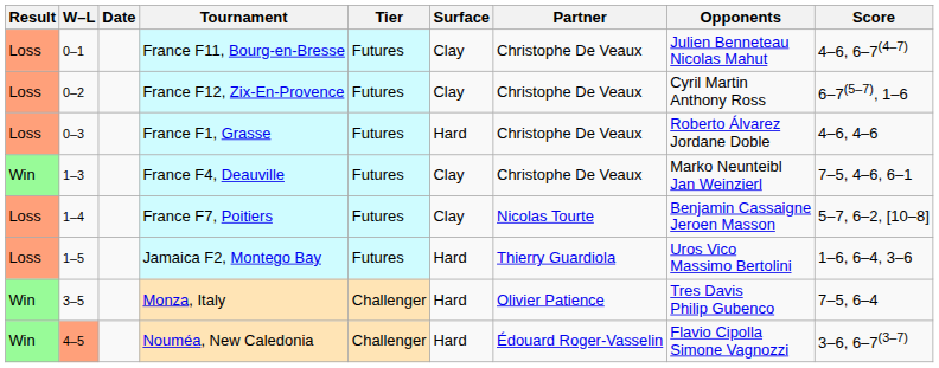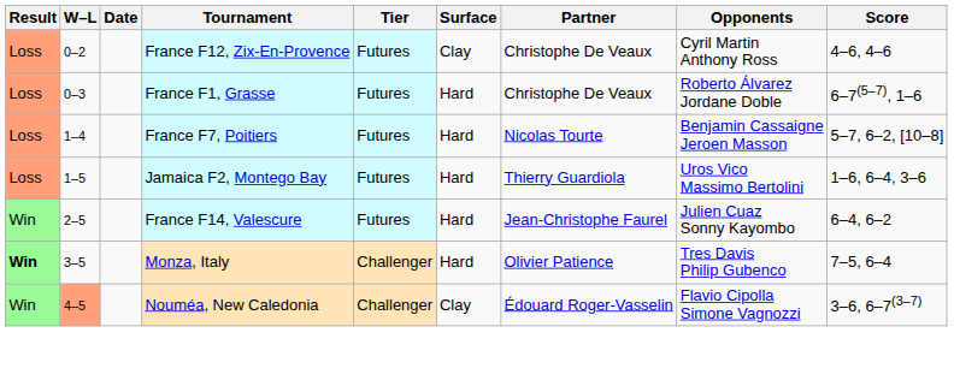 <table class="sortable wikitable">
 <tr>
 <th>Result</th>
 <th class="unsortable">W–L</th>
 <th>Date</th>
 <th>Tournament</th>
 <th>Tier</th>
 <th>Surface</th>
 <th>Partner</th>
 <th>Opponents</th>
 <th class="unsortable">Score</th>
 </tr>
 <tr>
 <td bgcolor=FFA07A>Loss</td>
-<td><small>0–1</small></td>
-<td></td>
-<td style="background:#cffcff;">France F11, <a href='#'>Bourg-en-Bresse</a></td>
-<td style="background:#cffcff;">Futures</td>
-<td>Clay</td>
-<td> Christophe De Veaux</td>
-<td> <a href='#'>Julien Benneteau</a> <br>  <a href='#'>Nicolas Mahut</a></td>
-<td>4–6, 6–7<sup>(4–7)</sup></td>
-</tr>
-<tr>
-<td bgcolor=FFA07A>Loss</td>
 <td><small>0–2</small></td>
 <td></td>
 <td style="background:#cffcff;">France F12, <a href='#'>Zix-En-Provence</a></td>
 <td style="background:#cffcff;">Futures</td>
 <td>Clay</td>
 <td> Christophe De Veaux</td>
 <td> Cyril Martin <br>  Anthony Ross</td>
-<td>6–7<sup>(5–7)</sup>, 1–6</td>
+<td>4–6, 4–6</td>
 </tr>
 <tr>
 <td bgcolor=FFA07A>Loss</td>
 <td><small>0–3</small></td>
 <td></td>
 <td style="background:#cffcff;">France F1, <a href='#'>Grasse</a></td>
 <td style="background:#cffcff;">Futures</td>
 <td>Hard</td>
 <td> Christophe De Veaux</td>
 <td> <a href='#'>Roberto Álvarez</a> <br>  Jordane Doble</td>
-<td>4–6, 4–6</td>
-</tr>
-<tr>
-<td bgcolor=98FB98>Win</td>
-<td><small>1–3</small></td>
-<td></td>
-<td style="background:#cffcff;">France F4, <a href='#'>Deauville</a></td>
-<td style="background:#cffcff;">Futures</td>
-<td>Clay</td>
-<td> Christophe De Veaux</td>
-<td> Marko Neunteibl <br>  <a href='#'>Jan Weinzierl</a></td>
-<td>7–5, 4–6, 6–1</td>
+<td>6–7<sup>(5–7)</sup>, 1–6</td>
 </tr>
 <tr>
 <td bgcolor=FFA07A>Loss</td>
 <td><small>1–4</small></td>
 <td></td>
 <td style="background:#cffcff;">France F7, <a href='#'>Poitiers</a></td>
 <td style="background:#cffcff;">Futures</td>
-<td>Clay</td>
+<td>Hard</td>
 <td> <a href='#'>Nicolas Tourte</a></td>
 <td> <a href='#'>Benjamin Cassaigne</a> <br>  <a href='#'>Jeroen Masson</a></td>
 <td>5–7, 6–2, [10–8]</td>
 </tr>
 <tr>
 <td bgcolor=FFA07A>Loss</td>
 <td><small>1–5</small></td>
 <td></td>
 <td style="background:#cffcff;">Jamaica F2, <a href='#'>Montego Bay</a></td>
 <td style="background:#cffcff;">Futures</td>
 <td>Hard</td>
 <td> <a href='#'>Thierry Guardiola</a></td>
 <td> <a href='#'>Uros Vico</a> <br>  <a href='#'>Massimo Bertolini</a></td>
 <td>1–6, 6–4, 3–6</td>
 </tr>
 <tr>
 <td bgcolor=98FB98>Win</td>
+<td><small>2–5</small></td>
+<td></td>
+<td style="background:#cffcff;">France F14, <a href='#'>Valescure</a></td>
+<td style="background:#cffcff;">Futures</td>
+<td>Hard</td>
+<td> <a href='#'>Jean-Christophe Faurel</a></td>
+<td> <a href='#'>Julien Cuaz</a> <br>  Sonny Kayombo</td>
+<td>6–4, 6–2</td>
+</tr>
+<tr>
+<td bgcolor=98FB98><strong>Win</strong></td>
 <td><small>3–5</small></td>
 <td></td>
 <td style="background:moccasin;"><a href='#'>Monza</a>, Italy</td>
 <td style="background:moccasin;">Challenger</td>
 <td>Hard</td>
 <td> <a href='#'>Olivier Patience</a></td>
 <td> <a href='#'>Tres Davis</a> <br>  <a href='#'>Philip Gubenco</a></td>
 <td>7–5, 6–4</td>
 </tr>
 <tr>
 <td bgcolor=98FB98>Win</td>
 <td style="background: lightsalmon;"><small>4–5</small></td>
 <td></td>
 <td style="background:moccasin;"><a href='#'>Nouméa</a>, New Caledonia</td>
 <td style="background:moccasin;">Challenger</td>
-<td>Hard</td>
+<td>Clay</td>
 <td> <a href='#'>Édouard Roger-Vasselin</a></td>
 <td> <a href='#'>Flavio Cipolla</a> <br>  <a href='#'>Simone Vagnozzi</a></td>
 <td>3–6, 6–7<sup>(3–7)</sup></td>
 </tr>
 </table>
